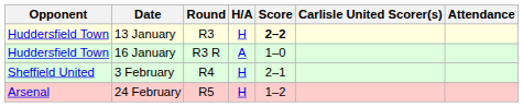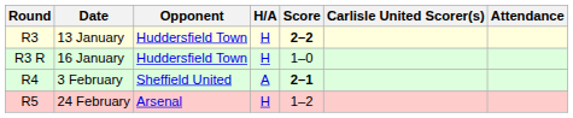 <table class="wikitable" style="text-align:center">
 <tr>
+<th>Round</th>
+<th>Date</th>
 <th>Opponent</th>
-<th>Date</th>
-<th>Round</th>
 <th>H/A</th>
 <th>Score</th>
 <th>Carlisle United Scorer(s)</th>
 <th>Attendance</th>
 </tr>
 <tr bgcolor=#ffffdd>
+<td>R3</td>
+<td align=left>13 January</td>
 <td align=left><a href='#'>Huddersfield Town</a></td>
-<td align=left>13 January</td>
-<td>R3</td>
 <td><a href='#'>H</a></td>
 <td><strong>2–2</strong></td>
 <td align=left></td>
 <td></td>
 </tr>
 <tr bgcolor=#ddffdd>
+<td>R3 R</td>
+<td align=left>16 January</td>
 <td align=left><a href='#'>Huddersfield Town</a></td>
-<td align=left>16 January</td>
-<td>R3 R</td>
-<td><a href='#'>A</a></td>
+<td><a href='#'>H</a></td>
 <td>1–0</td>
 <td align=left></td>
 <td></td>
 </tr>
 <tr bgcolor=#ddffdd>
+<td>R4</td>
+<td align=left>3 February</td>
 <td align=left><a href='#'>Sheffield United</a></td>
-<td align=left>3 February</td>
-<td>R4</td>
-<td><a href='#'>H</a></td>
-<td>2–1</td>
+<td><a href='#'>A</a></td>
+<td><strong>2–1</strong></td>
 <td align=left></td>
 <td></td>
 </tr>
 <tr bgcolor=#FFCCCC>
+<td>R5</td>
+<td align=left>24 February</td>
 <td align=left><a href='#'>Arsenal</a></td>
-<td align=left>24 February</td>
-<td>R5</td>
 <td><a href='#'>H</a></td>
 <td>1–2</td>
 <td align=left></td>
 <td></td>
 </tr>
 </table>
